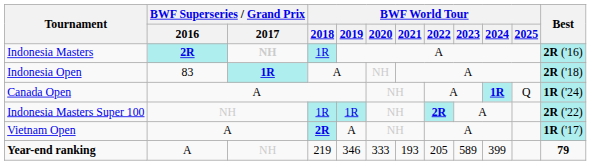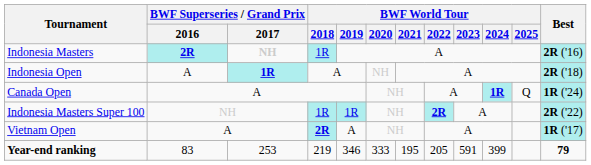 <table style='font-size: 90%; text-align:center;' class='wikitable'>
 <tr>
 <th rowspan="2">Tournament</th>
 <th colspan="2"><strong><a href='#'>BWF Superseries</a> / <a href='#'>Grand Prix</a></strong></th>
 <th colspan="8"><strong><a href='#'>BWF World Tour</a></strong></th>
 <th rowspan="2">Best</th>
 </tr>
 <tr>
 <th>2016</th>
 <th>2017</th>
 <th><a href='#'>2018</a></th>
 <th><a href='#'>2019</a></th>
 <th><a href='#'>2020</a></th>
 <th><a href='#'>2021</a></th>
 <th><a href='#'>2022</a></th>
 <th><a href='#'>2023</a></th>
 <th><a href='#'>2024</a></th>
 <th><a href='#'>2025</a></th>
 </tr>
 <tr>
 <td align=left><a href='#'>Indonesia Masters</a></td>
 <td bgcolor=AFEEEE><a href='#'><strong>2R</strong></a></td>
 <td style=color:#ccc><strong>NH</strong></td>
 <td bgcolor=AFEEEE><a href='#'>1R</a></td>
 <td colspan="7">A</td>
 <td bgcolor=AFEEEE><strong>2R</strong> ('16)</td>
 </tr>
 <tr>
 <td align=left><a href='#'>Indonesia Open</a></td>
-<td 2016;>83</td>
+<td>A</td>
 <td bgcolor=AFEEEE><a href='#'><strong>1R</strong></a></td>
 <td colspan="2">A</td>
 <td style=color:#ccc>NH</td>
 <td colspan="5">A</td>
 <td bgcolor=AFEEEE><strong>2R</strong> ('18)</td>
 </tr>
 <tr>
 <td align=left><a href='#'>Canada Open</a></td>
 <td colspan="4">A</td>
 <td colspan="2" style=color:#ccc>NH</td>
 <td colspan="2">A</td>
 <td bgcolor=AFEEEE><strong><a href='#'>1R</a></strong></td>
 <td>Q</td>
 <td bgcolor=AFEEEE><strong>1R</strong> ('24)</td>
 </tr>
 <tr>
 <td align=left><a href='#'>Indonesia Masters Super 100</a></td>
 <td colspan="2" style=color:#ccc>NH</td>
 <td bgcolor=AFEEEE><a href='#'>1R</a></td>
 <td bgcolor=AFEEEE><a href='#'>1R</a></td>
 <td colspan="2" style=color:#ccc>NH</td>
 <td bgcolor=AFEEEE><strong><a href='#'>2R</a></strong></td>
 <td colspan="2">A</td>
 <td></td>
 <td bgcolor=AFEEEE><strong>2R</strong> ('22)</td>
 </tr>
 <tr>
 <td align=left><a href='#'>Vietnam Open</a></td>
 <td colspan="2">A</td>
 <td bgcolor=AFEEEE><a href='#'><strong>2R</strong></a></td>
 <td>A</td>
 <td colspan="2" style=color:#ccc>NH</td>
 <td colspan="3">A</td>
 <td></td>
 <td bgcolor=AFEEEE><strong>1R</strong> ('17)</td>
 </tr>
 <tr>
 <td align=left><strong>Year-end ranking</strong></td>
-<td>A</td>
-<td style=color:#ccc>NH</td>
+<td 2016;>83</td>
+<td 2017;>253</td>
 <td 2018;>219</td>
 <td 2019;>346</td>
 <td 2020;>333</td>
-<td 2021;>193</td>
+<td 2021;>195</td>
 <td 2022;>205</td>
-<td 2023;>589</td>
+<td 2023;>591</td>
 <td 2024;>399</td>
 <td 2025;></td>
 <td Best;><strong>79</strong></td>
 </tr>
 </table>
